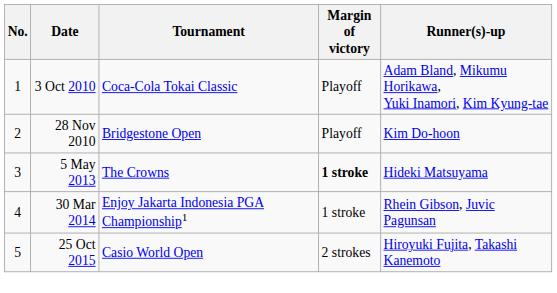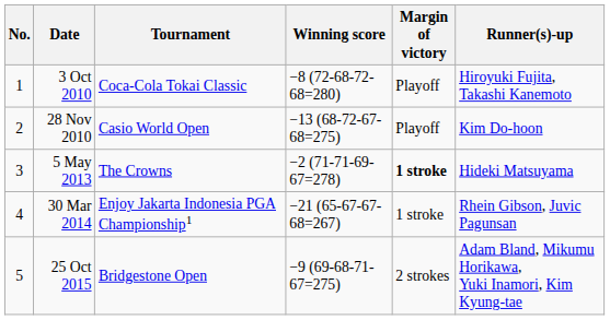 <table class="wikitable" style="font-size:95%;">
 <tr>
 <th>No.</th>
 <th>Date</th>
 <th>Tournament</th>
+<th>Winning score</th>
 <th>Margin of<br>victory</th>
 <th>Runner(s)-up</th>
 </tr>
 <tr>
 <td align=center>1</td>
 <td align=right>3 Oct <a href='#'>2010</a></td>
 <td><a href='#'>Coca-Cola Tokai Classic</a></td>
+<td>−8 (72-68-72-68=280)</td>
 <td>Playoff</td>
-<td> <a href='#'>Adam Bland</a>,  <a href='#'>Mikumu Horikawa</a>,<br> <a href='#'>Yuki Inamori</a>,  <a href='#'>Kim Kyung-tae</a></td>
+<td> <a href='#'>Hiroyuki Fujita</a>,  <a href='#'>Takashi Kanemoto</a></td>
 </tr>
 <tr>
 <td align=center>2</td>
 <td align=right>28 Nov 2010</td>
-<td><a href='#'>Bridgestone Open</a></td>
+<td><a href='#'>Casio World Open</a></td>
+<td>−13 (68-72-67-68=275)</td>
 <td>Playoff</td>
 <td> <a href='#'>Kim Do-hoon</a></td>
 </tr>
 <tr>
 <td align=center>3</td>
 <td align=right>5 May <a href='#'>2013</a></td>
 <td><a href='#'>The Crowns</a></td>
+<td>−2 (71-71-69-67=278)</td>
 <td><strong>1 stroke</strong></td>
 <td> <a href='#'>Hideki Matsuyama</a></td>
 </tr>
 <tr>
 <td align=center>4</td>
 <td align=right>30 Mar <a href='#'>2014</a></td>
 <td><a href='#'>Enjoy Jakarta Indonesia PGA Championship</a><sup>1</sup></td>
+<td>−21 (65-67-67-68=267)</td>
 <td>1 stroke</td>
 <td> <a href='#'>Rhein Gibson</a>,  <a href='#'>Juvic Pagunsan</a></td>
 </tr>
 <tr>
 <td align=center>5</td>
 <td align=right>25 Oct <a href='#'>2015</a></td>
-<td><a href='#'>Casio World Open</a></td>
+<td><a href='#'>Bridgestone Open</a></td>
+<td>−9 (69-68-71-67=275)</td>
 <td>2 strokes</td>
-<td> <a href='#'>Hiroyuki Fujita</a>,  <a href='#'>Takashi Kanemoto</a></td>
+<td> <a href='#'>Adam Bland</a>,  <a href='#'>Mikumu Horikawa</a>,<br> <a href='#'>Yuki Inamori</a>,  <a href='#'>Kim Kyung-tae</a></td>
 </tr>
 </table>
